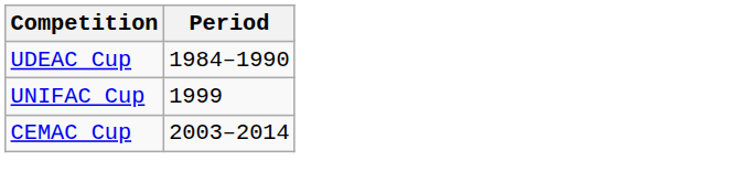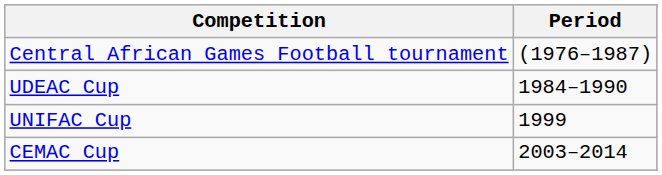 <table class="wikitable">
 <tr>
 <th>Competition</th>
 <th>Period</th>
+</tr>
+<tr>
+<td><a href='#'>Central African Games Football tournament</a></td>
+<td>(1976–1987)</td>
 </tr>
 <tr>
 <td><a href='#'>UDEAC Cup</a></td>
 <td>1984–1990</td>
 </tr>
 <tr>
 <td><a href='#'>UNIFAC Cup</a></td>
 <td>1999</td>
 </tr>
 <tr>
 <td><a href='#'>CEMAC Cup</a></td>
 <td>2003–2014</td>
 </tr>
 </table>
